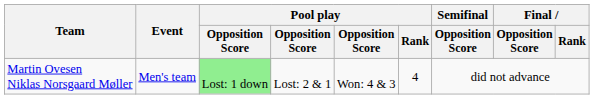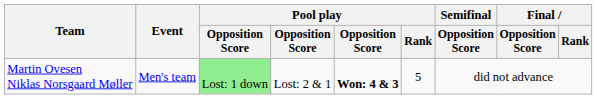 <table class="wikitable" style="font-size:90%">
 <tr>
 <th rowspan=2>Team</th>
 <th rowspan=2>Event</th>
 <th colspan=4>Pool play</th>
 <th>Semifinal</th>
 <th colspan=2>Final / </th>
 </tr>
 <tr style="font-size:95%">
 <th>Opposition<br>Score</th>
 <th>Opposition<br>Score</th>
 <th>Opposition<br>Score</th>
 <th>Rank</th>
 <th>Opposition<br>Score</th>
 <th>Opposition<br>Score</th>
 <th>Rank</th>
 </tr>
 <tr align=center>
 <td align=left><a href='#'>Martin Ovesen</a><br><a href='#'>Niklas Norsgaard Møller</a></td>
 <td align=left><a href='#'>Men's team</a></td>
 <td style="background: lightgreen;"><br>Lost: 1 down</td>
 <td><br>Lost: 2 & 1</td>
-<td><br>Won: 4 & 3</td>
-<td align=center>4</td>
+<td><strong><br>Won: 4 & 3</strong></td>
+<td align=center>5</td>
 <td colspan=3>did not advance</td>
 </tr>
 </table>
